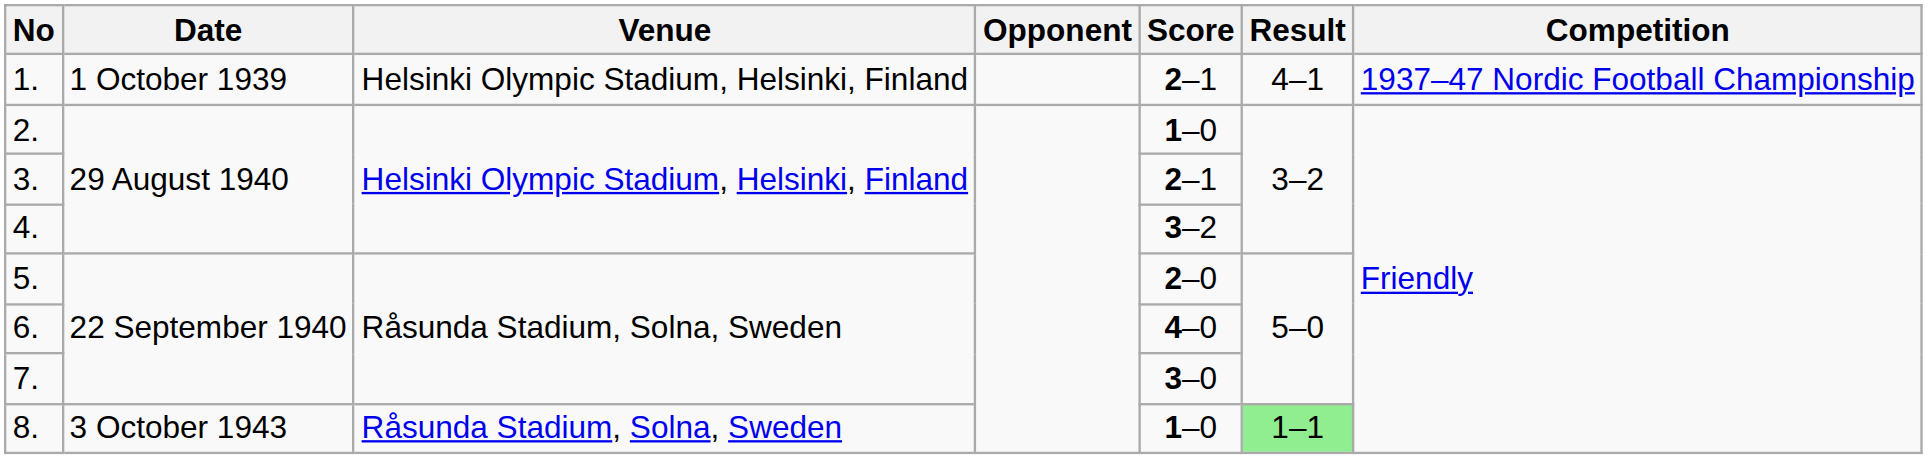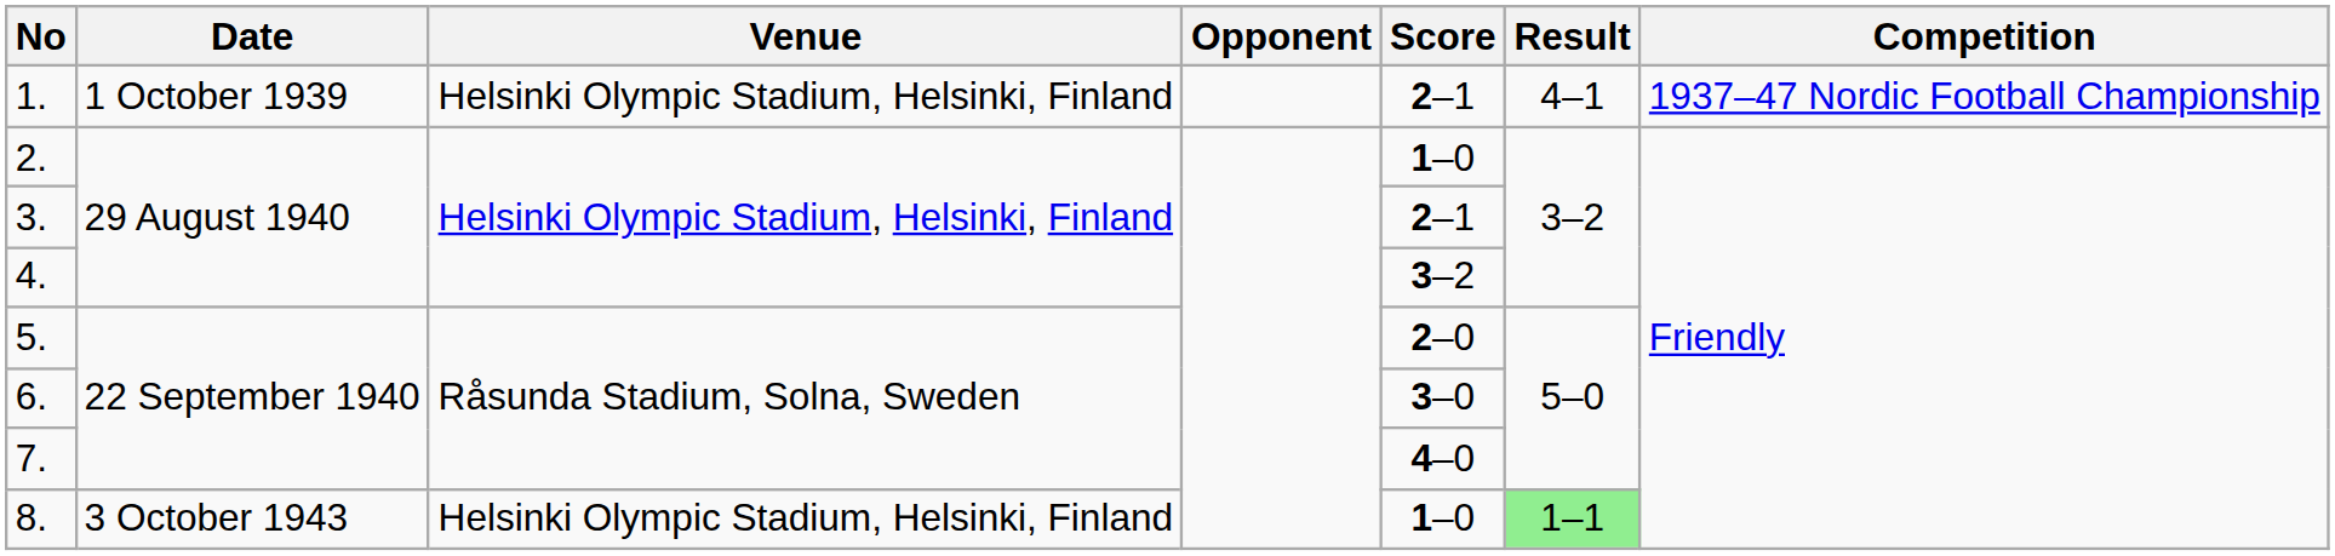 <table class="wikitable" style="font-size:85%;">
 <tr>
 <th>No</th>
 <th>Date</th>
 <th>Venue</th>
 <th>Opponent</th>
 <th>Score</th>
 <th>Result</th>
 <th>Competition</th>
 </tr>
 <tr>
 <td>1.</td>
 <td>1 October 1939</td>
 <td>Helsinki Olympic Stadium, Helsinki, Finland</td>
 <td></td>
 <td align=center><strong>2</strong>–1</td>
 <td align=center>4–1</td>
 <td><a href='#'>1937–47 Nordic Football Championship</a></td>
 </tr>
 <tr>
 <td>2.</td>
 <td rowspan="3">29 August 1940</td>
 <td rowspan="3"><a href='#'>Helsinki Olympic Stadium</a>, <a href='#'>Helsinki</a>, <a href='#'>Finland</a></td>
 <td rowspan="7"></td>
 <td align=center><strong>1</strong>–0</td>
 <td align=center rowspan="3">3–2</td>
 <td rowspan="7"><a href='#'>Friendly</a></td>
 </tr>
 <tr>
 <td>3.</td>
 <td align=center><strong>2</strong>–1</td>
 </tr>
 <tr>
 <td>4.</td>
 <td align=center><strong>3</strong>–2</td>
 </tr>
 <tr>
 <td>5.</td>
 <td rowspan="3">22 September 1940</td>
 <td rowspan="3">Råsunda Stadium, Solna, Sweden</td>
 <td align=center><strong>2</strong>–0</td>
 <td align=center rowspan="3">5–0</td>
 </tr>
 <tr>
 <td>6.</td>
-<td align=center><strong>4</strong>–0</td>
+<td align=center><strong>3</strong>–0</td>
 </tr>
 <tr>
 <td>7.</td>
-<td align=center><strong>3</strong>–0</td>
+<td align=center><strong>4</strong>–0</td>
 </tr>
 <tr>
 <td>8.</td>
 <td>3 October 1943</td>
-<td><a href='#'>Råsunda Stadium</a>, <a href='#'>Solna</a>, <a href='#'>Sweden</a></td>
+<td>Helsinki Olympic Stadium, Helsinki, Finland</td>
 <td align=center><strong>1</strong>–0</td>
 <td align=center style="background: lightgreen;">1–1</td>
 </tr>
 </table>
